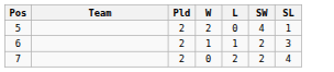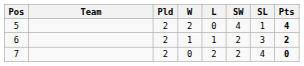 <table class="wikitable" style="text-align: center;">
 <tr>
 <th width="30">Pos</th>
 <th width="180">Team</th>
 <th width="30">Pld</th>
 <th width="30">W</th>
 <th width="30">L</th>
 <th width="30">SW</th>
 <th width="30">SL</th>
+<th width="30">Pts</th>
 </tr>
 <tr>
 <td>5</td>
 <td align="left"></td>
 <td>2</td>
 <td>2</td>
 <td>0</td>
 <td>4</td>
 <td>1</td>
+<td><strong>4</strong></td>
 </tr>
 <tr>
 <td>6</td>
 <td align="left"></td>
 <td>2</td>
 <td>1</td>
 <td>1</td>
 <td>2</td>
 <td>3</td>
+<td><strong>2</strong></td>
 </tr>
 <tr>
 <td>7</td>
 <td align="left"></td>
 <td>2</td>
 <td>0</td>
 <td>2</td>
 <td>2</td>
 <td>4</td>
+<td><strong>0</strong></td>
 </tr>
 </table>
